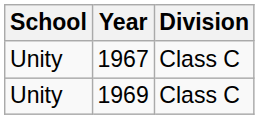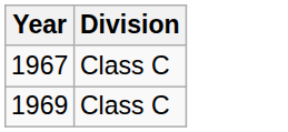 <table class="wikitable">
 <tr>
-<th>School</th>
 <th>Year</th>
 <th>Division</th>
 </tr>
 <tr>
-<td>Unity</td>
 <td>1967</td>
 <td>Class C</td>
 </tr>
 <tr>
-<td>Unity</td>
 <td>1969</td>
 <td>Class C</td>
 </tr>
 </table>
